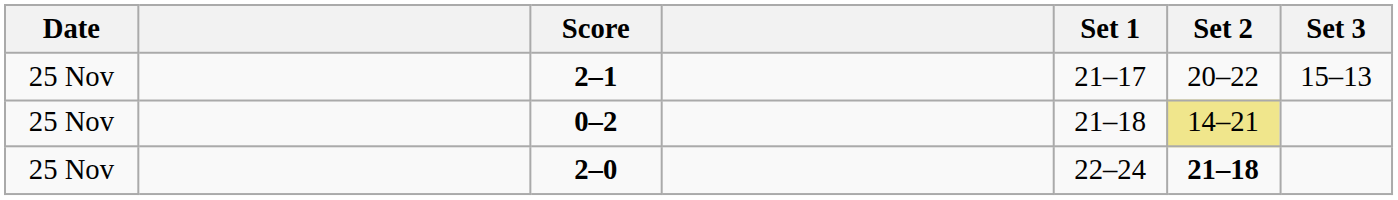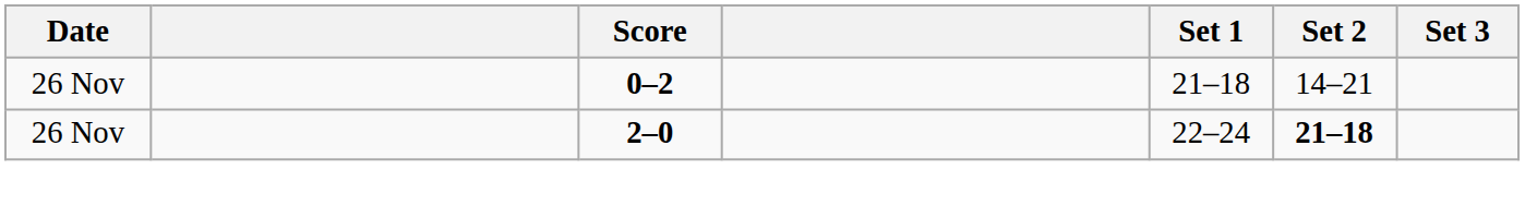 <table class="wikitable" style="text-align: center; font-size:90% ">
 <tr>
 <th width="60">Date</th>
 <th align="right" width="190"></th>
 <th width="60">Score</th>
 <th align="left" width="190"></th>
 <th width="50">Set 1</th>
 <th width="50">Set 2</th>
 <th width="50">Set 3</th>
 </tr>
 <tr>
-<td>25 Nov</td>
-<td align=right><strong></strong></td>
-<td align=center><strong>2–1</strong></td>
-<td align=left></td>
-<td>21–17</td>
-<td>20–22</td>
-<td>15–13</td>
-</tr>
-<tr>
-<td>25 Nov</td>
+<td>26 Nov</td>
 <td align=right></td>
 <td align=center><strong>0–2</strong></td>
 <td align=left><strong></strong></td>
 <td>21–18</td>
-<td style="background: khaki;">14–21</td>
+<td>14–21</td>
 <td></td>
 </tr>
 <tr>
-<td>25 Nov</td>
+<td>26 Nov</td>
 <td align=right><strong></strong></td>
 <td align=center><strong>2–0</strong></td>
 <td align=left></td>
 <td>22–24</td>
 <td><strong>21–18</strong></td>
 <td></td>
 </tr>
 </table>
